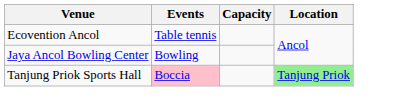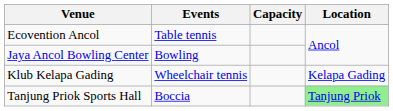 <table class="wikitable">
 <tr>
 <th>Venue</th>
 <th>Events</th>
 <th>Capacity</th>
 <th>Location</th>
 </tr>
 <tr>
 <td>Ecovention Ancol</td>
 <td><a href='#'>Table tennis</a></td>
 <td></td>
 <td rowspan="2"><a href='#'>Ancol</a></td>
 </tr>
 <tr>
 <td><a href='#'>Jaya Ancol Bowling Center</a></td>
 <td><a href='#'>Bowling</a></td>
 <td></td>
 </tr>
 <tr>
+<td>Klub Kelapa Gading</td>
+<td><a href='#'>Wheelchair tennis</a></td>
+<td></td>
+<td><a href='#'>Kelapa Gading</a></td>
+</tr>
+<tr>
 <td>Tanjung Priok Sports Hall</td>
-<td style="background: pink;"><a href='#'>Boccia</a></td>
+<td><a href='#'>Boccia</a></td>
 <td></td>
 <td style="background: lightgreen;"><a href='#'>Tanjung Priok</a></td>
 </tr>
 </table>
